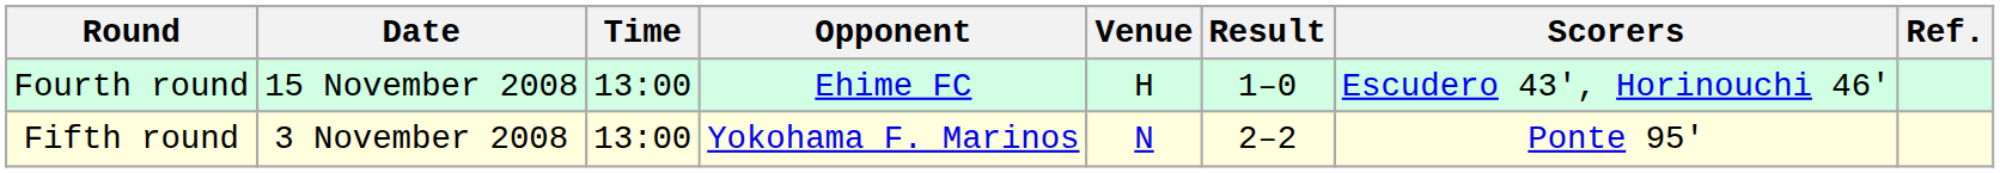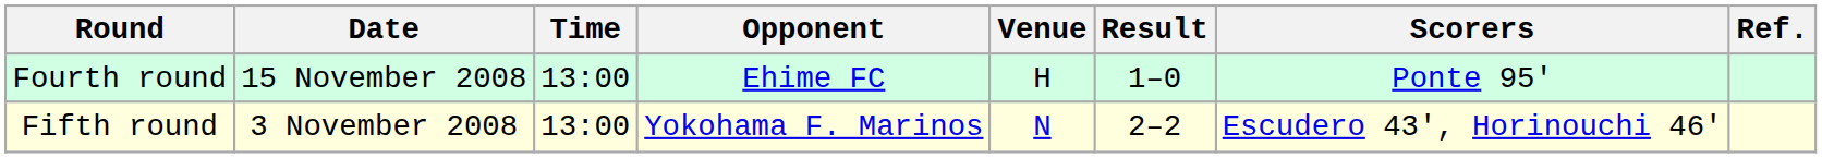 <table class="wikitable sortable" style="text-align:center;">
 <tr>
 <th>Round</th>
 <th>Date</th>
 <th>Time</th>
 <th>Opponent</th>
 <th>Venue</th>
 <th>Result</th>
 <th>Scorers</th>
 <th>Ref.</th>
 </tr>
 <tr bgcolor="#d0ffe3">
 <td>Fourth round</td>
 <td>15 November 2008</td>
 <td>13:00</td>
 <td><a href='#'>Ehime FC</a></td>
 <td>H</td>
 <td>1–0 </td>
-<td><a href='#'>Escudero</a> 43', <a href='#'>Horinouchi</a> 46'</td>
+<td><a href='#'>Ponte</a> 95'</td>
 <td></td>
 </tr>
 <tr bgcolor="#ffffdd">
 <td>Fifth round</td>
 <td>3 November 2008</td>
 <td>13:00</td>
 <td><a href='#'>Yokohama F. Marinos</a></td>
 <td><a href='#'>N</a></td>
 <td>2–2  </td>
-<td><a href='#'>Ponte</a> 95'</td>
+<td><a href='#'>Escudero</a> 43', <a href='#'>Horinouchi</a> 46'</td>
 <td></td>
 </tr>
 </table>
